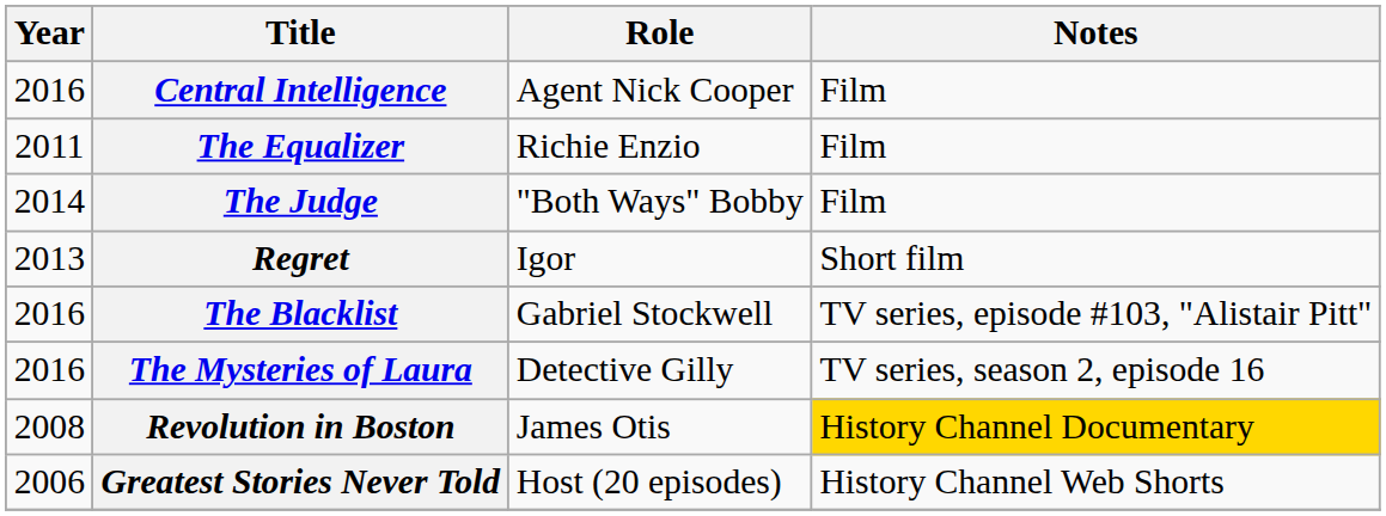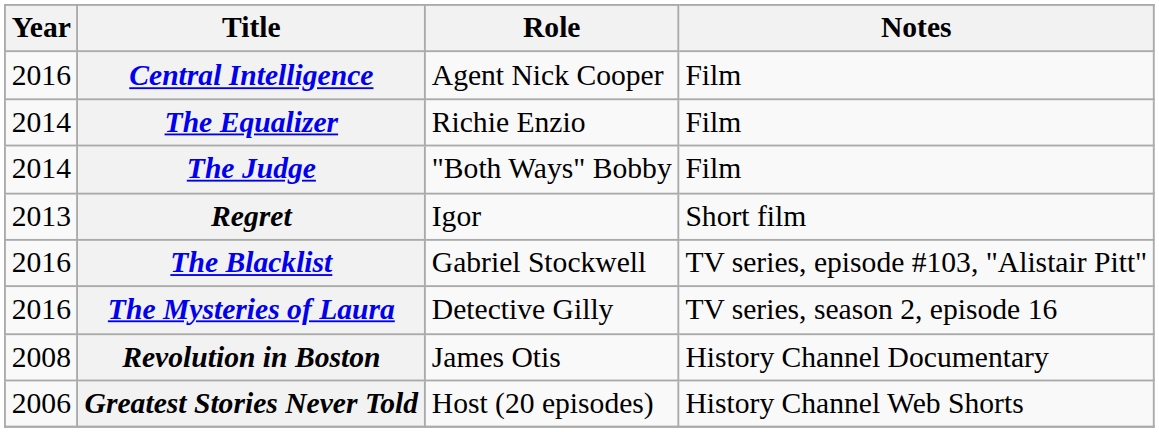 <table class="wikitable sortable plainrowheaders">
 <tr>
 <th scope="col">Year</th>
 <th scope="col">Title</th>
 <th scope="col">Role</th>
 <th scope="col" class="unsortable">Notes</th>
 </tr>
 <tr>
 <td align="center">2016</td>
 <th scope="row"><em><a href='#'>Central Intelligence</a></em></th>
 <td>Agent Nick Cooper</td>
 <td>Film</td>
 </tr>
 <tr>
-<td align="center">2011</td>
+<td align="center">2014</td>
 <th scope="row"><em><a href='#'>The Equalizer</a></em></th>
 <td>Richie Enzio</td>
 <td>Film</td>
 </tr>
 <tr>
 <td align="center">2014</td>
 <th scope="row"><em><a href='#'>The Judge</a></em></th>
 <td>"Both Ways" Bobby</td>
 <td>Film</td>
 </tr>
 <tr>
 <td align="center">2013</td>
 <th scope="row"><em>Regret</em></th>
 <td>Igor</td>
 <td>Short film</td>
 </tr>
 <tr>
 <td align="center">2016</td>
 <th scope="row"><em><a href='#'>The Blacklist</a></em></th>
 <td>Gabriel Stockwell</td>
 <td>TV series, episode #103, "Alistair Pitt"</td>
 </tr>
 <tr>
 <td align="center">2016</td>
 <th scope="row"><em><a href='#'>The Mysteries of Laura</a></em></th>
 <td>Detective Gilly</td>
 <td>TV series, season 2, episode 16</td>
 </tr>
 <tr>
 <td align="center">2008</td>
 <th scope="row"><em>Revolution in Boston </em></th>
 <td>James Otis</td>
-<td style="background: gold;">History Channel Documentary</td>
+<td>History Channel Documentary</td>
 </tr>
 <tr>
 <td align="center">2006</td>
 <th scope="row"><em>Greatest Stories Never Told</em></th>
 <td>Host (20 episodes)</td>
 <td>History Channel Web Shorts</td>
 </tr>
 <tr>
 </tr>
 </table>
